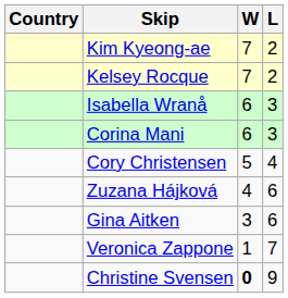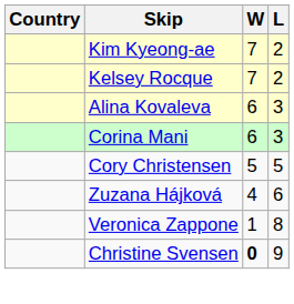 <table class=wikitable>
 <tr>
 <th>Country</th>
 <th>Skip</th>
 <th>W</th>
 <th>L</th>
 </tr>
 <tr bgcolor=#ffffcc>
 <td></td>
 <td><a href='#'>Kim Kyeong-ae</a></td>
 <td>7</td>
 <td>2</td>
 </tr>
 <tr bgcolor=#ffffcc>
 <td></td>
 <td><a href='#'>Kelsey Rocque</a></td>
 <td>7</td>
 <td>2</td>
 </tr>
-<tr bgcolor=#ccffcc>
+<tr bgcolor=#ffffcc>
 <td></td>
-<td><a href='#'>Isabella Wranå</a></td>
+<td><a href='#'>Alina Kovaleva</a></td>
 <td>6</td>
 <td>3</td>
 </tr>
 <tr bgcolor=#ccffcc>
 <td></td>
 <td><a href='#'>Corina Mani</a></td>
 <td>6</td>
 <td>3</td>
 </tr>
 <tr>
 <td></td>
 <td><a href='#'>Cory Christensen</a></td>
 <td>5</td>
-<td>4</td>
+<td>5</td>
 </tr>
 <tr>
 <td></td>
 <td><a href='#'>Zuzana Hájková</a></td>
 <td>4</td>
 <td>6</td>
 </tr>
 <tr>
 <td></td>
-<td><a href='#'>Gina Aitken</a></td>
-<td>3</td>
-<td>6</td>
-</tr>
-<tr>
-<td></td>
 <td><a href='#'>Veronica Zappone</a></td>
 <td>1</td>
-<td>7</td>
+<td>8</td>
 </tr>
 <tr>
 <td></td>
 <td><a href='#'>Christine Svensen</a></td>
 <td><strong>0</strong></td>
 <td>9</td>
 </tr>
 </table>
